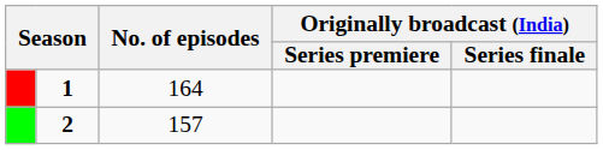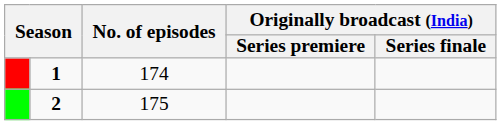 <table class="wikitable" style="text-align:center">
 <tr>
 <th style="padding: 0 8px" colspan="2" rowspan="2">Season</th>
 <th style="padding: 0 8px" rowspan="2">No. of episodes</th>
 <th colspan="2">Originally broadcast <small>(<a href='#'>India</a>)</small></th>
 </tr>
 <tr>
 <th style="padding: 0 8px">Series premiere</th>
 <th style="padding: 0 8px">Series finale</th>
 </tr>
 <tr>
 <td style="background:#FF0000"></td>
 <td align="center"><strong>1</strong></td>
-<td align="center">164</td>
+<td align="center">174</td>
 <td align="center"></td>
 <td align="center"></td>
 </tr>
 <tr>
 <td style="background:#00FF00"></td>
 <td align="center"><strong>2</strong></td>
-<td align="center">157</td>
+<td align="center">175</td>
 <td align="center"></td>
 <td align="center"></td>
 </tr>
 </table>
